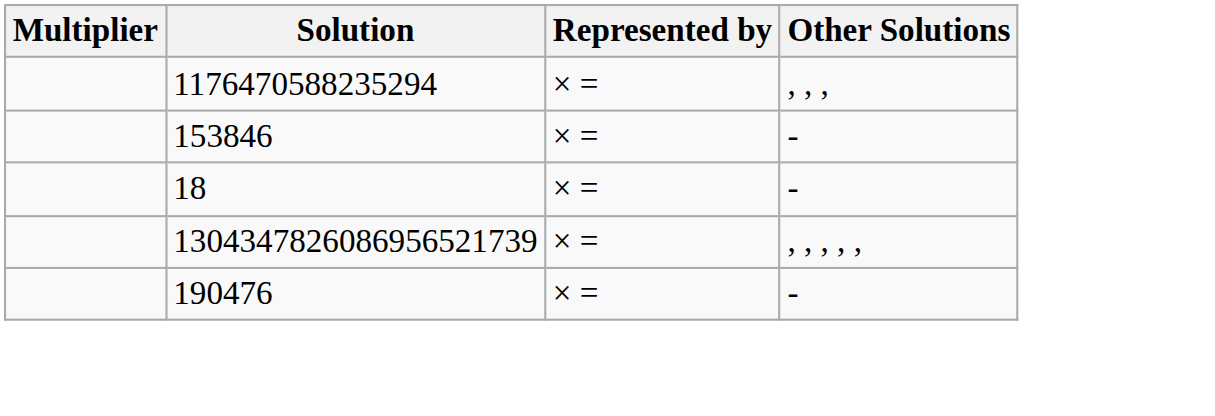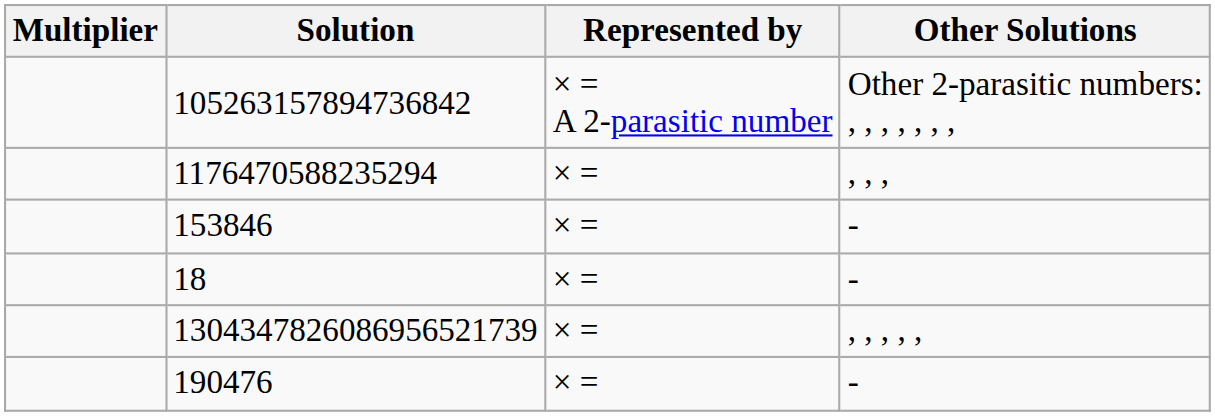 <table class="wikitable">
 <tr>
 <th>Multiplier <em></em></th>
 <th>Solution</th>
 <th>Represented by</th>
 <th>Other Solutions</th>
+</tr>
+<tr>
+<td></td>
+<td>105263157894736842</td>
+<td> ×  = <br>A 2-<a href='#'>parasitic number</a></td>
+<td>Other 2-parasitic numbers:<br>, , , , , , , </td>
 </tr>
 <tr>
 <td></td>
 <td>1176470588235294</td>
 <td> ×  = </td>
 <td>, , , </td>
 </tr>
 <tr>
 <td></td>
 <td>153846</td>
 <td> ×  = </td>
 <td>-</td>
 </tr>
 <tr>
 <td></td>
 <td>18</td>
 <td> ×  = </td>
 <td>-</td>
 </tr>
 <tr>
 <td></td>
 <td>1304347826086956521739</td>
 <td> ×  = </td>
 <td>, , , , , </td>
 </tr>
 <tr>
 <td></td>
 <td>190476</td>
 <td> ×  = </td>
 <td>-</td>
 </tr>
 </table>
